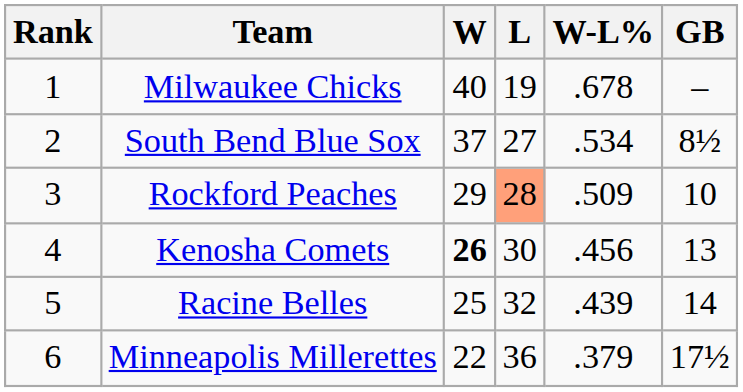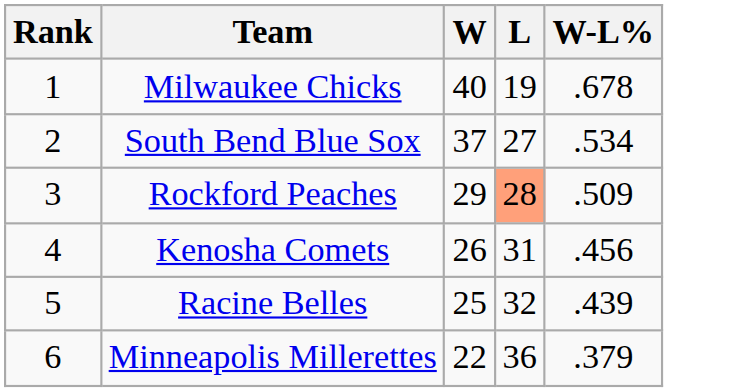 <table class="wikitable" style="text-align:center;">
 <tr>
 <th>Rank</th>
 <th>Team</th>
 <th>W</th>
 <th>L</th>
 <th>W-L%</th>
-<th>GB</th>
 </tr>
 <tr>
 <td>1</td>
 <td><a href='#'>Milwaukee Chicks</a></td>
 <td>40</td>
 <td>19</td>
 <td>.678</td>
-<td>–</td>
 </tr>
 <tr>
 <td>2</td>
 <td><a href='#'>South Bend Blue Sox</a></td>
 <td>37</td>
 <td>27</td>
 <td>.534</td>
-<td>8½</td>
 </tr>
 <tr>
 <td>3</td>
 <td><a href='#'>Rockford Peaches</a></td>
 <td>29</td>
 <td style="background: lightsalmon;">28</td>
 <td>.509</td>
-<td>10</td>
 </tr>
 <tr>
 <td>4</td>
 <td><a href='#'>Kenosha Comets</a></td>
-<td><strong>26</strong></td>
-<td>30</td>
+<td>26</td>
+<td>31</td>
 <td>.456</td>
-<td>13</td>
 </tr>
 <tr>
 <td>5</td>
 <td><a href='#'>Racine Belles</a></td>
 <td>25</td>
 <td>32</td>
 <td>.439</td>
-<td>14</td>
 </tr>
 <tr>
 <td>6</td>
 <td><a href='#'>Minneapolis Millerettes</a></td>
 <td>22</td>
 <td>36</td>
 <td>.379</td>
-<td>17½</td>
 </tr>
 </table>
